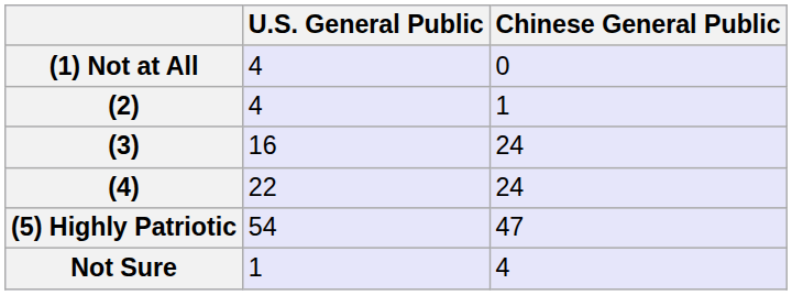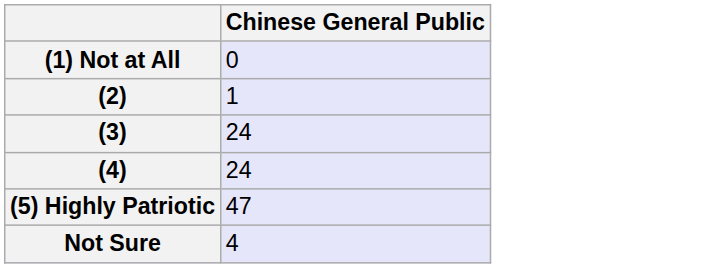 <table class="wikitable" style="background:lavender;color:black">
 <tr>
 <th></th>
-<th>U.S. General Public</th>
 <th>Chinese General Public</th>
 </tr>
 <tr>
 <th>(1) Not at All</th>
-<td>4</td>
 <td>0</td>
 </tr>
 <tr>
 <th>(2)</th>
-<td>4</td>
 <td>1</td>
 </tr>
 <tr>
 <th>(3)</th>
-<td>16</td>
 <td>24</td>
 </tr>
 <tr>
 <th>(4)</th>
-<td>22</td>
 <td>24</td>
 </tr>
 <tr>
 <th>(5) Highly Patriotic</th>
-<td>54</td>
 <td>47</td>
 </tr>
 <tr>
 <th>Not Sure</th>
-<td>1</td>
 <td>4</td>
 </tr>
 </table>
